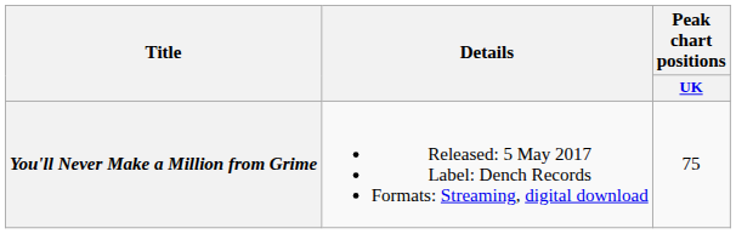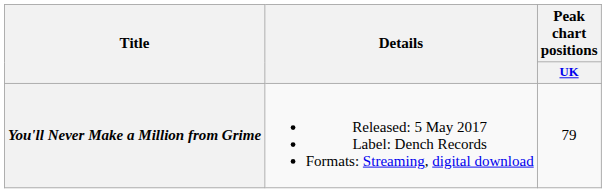 <table class="wikitable plainrowheaders" style="text-align:center;">
 <tr>
 <th scope="col" rowspan="2">Title</th>
 <th scope="col" rowspan="2">Details</th>
 <th scope="col">Peak chart positions</th>
 </tr>
 <tr>
 <th scope="col" style="width:3em; font-size:85%"><a href='#'>UK</a><br></th>
 </tr>
 <tr>
 <th scope="row"><em>You'll Never Make a Million from Grime</em></th>
 <td><br><ul><li>Released: 5 May 2017</li><li>Label: Dench Records</li><li>Formats: <a href='#'>Streaming</a>, <a href='#'>digital download</a></li></ul></td>
-<td>75</td>
+<td>79</td>
 </tr>
 </table>
